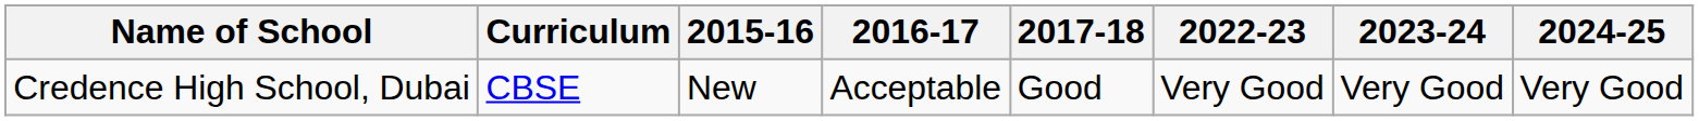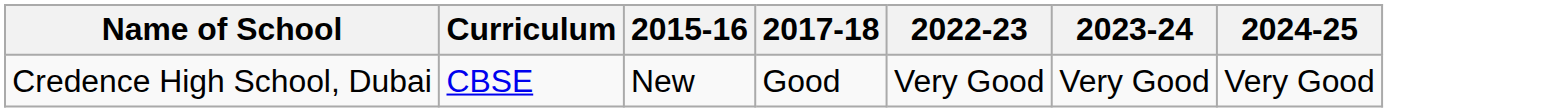 <table class="wikitable">
 <tr>
 <th>Name of School</th>
 <th>Curriculum</th>
 <th>2015-16</th>
-<th>2016-17</th>
 <th>2017-18</th>
 <th>2022-23</th>
 <th>2023-24</th>
 <th>2024-25</th>
 </tr>
 <tr>
 <td>Credence High School, Dubai</td>
 <td><a href='#'>CBSE</a></td>
 <td>New</td>
-<td>Acceptable</td>
 <td>Good</td>
 <td>Very Good</td>
 <td>Very Good</td>
 <td>Very Good</td>
 </tr>
 </table>
